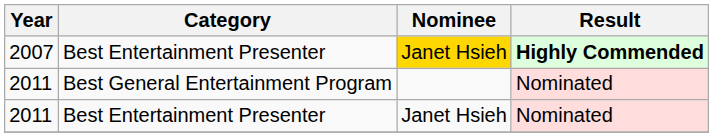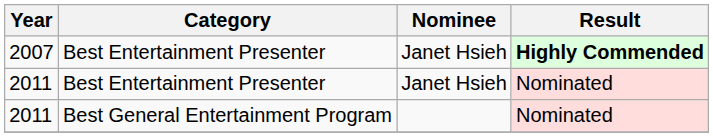 <table class="wikitable">
 <tr>
 <th>Year</th>
 <th>Category</th>
 <th>Nominee</th>
 <th>Result</th>
 </tr>
 <tr>
 <td>2007</td>
 <td>Best Entertainment Presenter</td>
-<td style="background: gold;">Janet Hsieh</td>
+<td>Janet Hsieh</td>
 <td style="background: #ddffdd"><strong>Highly Commended</strong></td>
+</tr>
+<tr>
+<td>2011</td>
+<td>Best Entertainment Presenter</td>
+<td>Janet Hsieh</td>
+<td style="background: #ffdddd">Nominated</td>
 </tr>
 <tr>
 <td>2011</td>
 <td>Best General Entertainment Program</td>
 <td></td>
 <td style="background: #ffdddd">Nominated</td>
 </tr>
 <tr>
-<td>2011</td>
-<td>Best Entertainment Presenter</td>
-<td>Janet Hsieh</td>
-<td style="background: #ffdddd">Nominated</td>
-</tr>
-<tr>
 </tr>
 </table>
